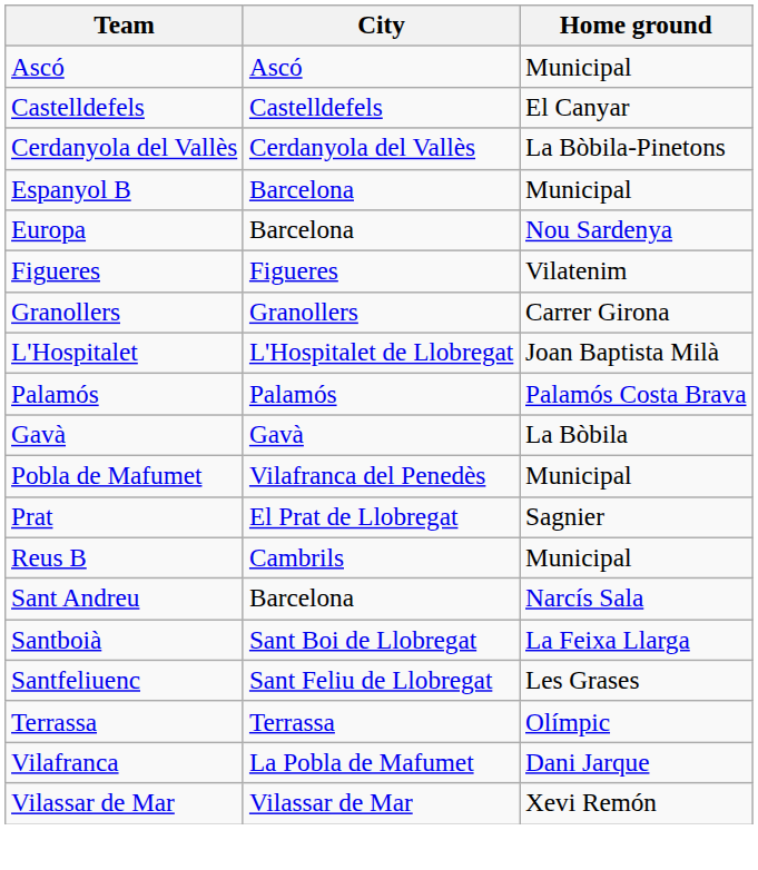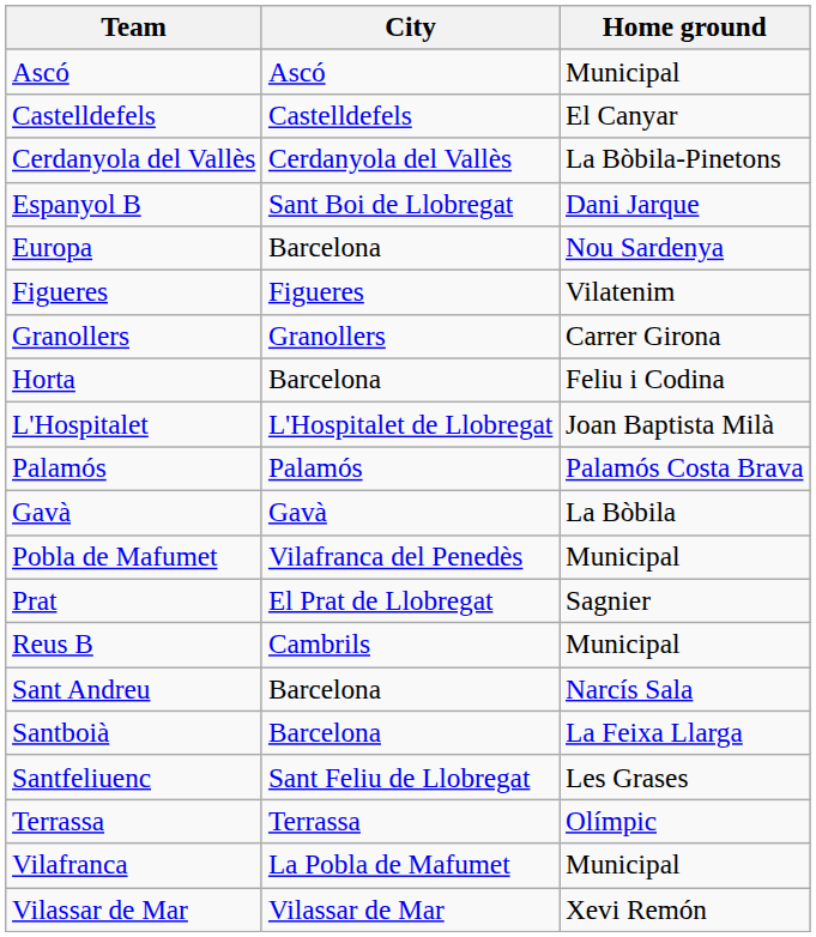 <table class="wikitable sortable">
 <tr>
 <th>Team</th>
 <th>City</th>
 <th>Home ground</th>
 </tr>
 <tr>
 <td><a href='#'>Ascó</a></td>
 <td><a href='#'>Ascó</a></td>
 <td>Municipal</td>
 </tr>
 <tr>
 <td><a href='#'>Castelldefels</a></td>
 <td><a href='#'>Castelldefels</a></td>
 <td>El Canyar</td>
 </tr>
 <tr>
 <td><a href='#'>Cerdanyola del Vallès</a></td>
 <td><a href='#'>Cerdanyola del Vallès</a></td>
 <td>La Bòbila-Pinetons</td>
 </tr>
 <tr>
 <td><a href='#'>Espanyol B</a></td>
-<td><a href='#'>Barcelona</a></td>
-<td>Municipal</td>
+<td><a href='#'>Sant Boi de Llobregat</a></td>
+<td><a href='#'>Dani Jarque</a></td>
 </tr>
 <tr>
 <td><a href='#'>Europa</a></td>
 <td>Barcelona</td>
 <td><a href='#'>Nou Sardenya</a></td>
 </tr>
 <tr>
 <td><a href='#'>Figueres</a></td>
 <td><a href='#'>Figueres</a></td>
 <td>Vilatenim</td>
 </tr>
 <tr>
 <td><a href='#'>Granollers</a></td>
 <td><a href='#'>Granollers</a></td>
 <td>Carrer Girona</td>
+</tr>
+<tr>
+<td><a href='#'>Horta</a></td>
+<td>Barcelona</td>
+<td>Feliu i Codina</td>
 </tr>
 <tr>
 <td><a href='#'>L'Hospitalet</a></td>
 <td><a href='#'>L'Hospitalet de Llobregat</a></td>
 <td>Joan Baptista Milà</td>
 </tr>
 <tr>
 <td><a href='#'>Palamós</a></td>
 <td><a href='#'>Palamós</a></td>
 <td><a href='#'>Palamós Costa Brava</a></td>
 </tr>
 <tr>
 <td><a href='#'>Gavà</a></td>
 <td><a href='#'>Gavà</a></td>
 <td>La Bòbila</td>
 </tr>
 <tr>
 <td><a href='#'>Pobla de Mafumet</a></td>
 <td><a href='#'>Vilafranca del Penedès</a></td>
 <td>Municipal</td>
 </tr>
 <tr>
 <td><a href='#'>Prat</a></td>
 <td><a href='#'>El Prat de Llobregat</a></td>
 <td>Sagnier</td>
 </tr>
 <tr>
 <td><a href='#'>Reus B</a></td>
 <td><a href='#'>Cambrils</a></td>
 <td>Municipal</td>
 </tr>
 <tr>
 <td><a href='#'>Sant Andreu</a></td>
 <td>Barcelona</td>
 <td><a href='#'>Narcís Sala</a></td>
 </tr>
 <tr>
 <td><a href='#'>Santboià</a></td>
-<td><a href='#'>Sant Boi de Llobregat</a></td>
+<td><a href='#'>Barcelona</a></td>
 <td><a href='#'>La Feixa Llarga</a></td>
 </tr>
 <tr>
 <td><a href='#'>Santfeliuenc</a></td>
 <td><a href='#'>Sant Feliu de Llobregat</a></td>
 <td>Les Grases</td>
 </tr>
 <tr>
 <td><a href='#'>Terrassa</a></td>
 <td><a href='#'>Terrassa</a></td>
 <td><a href='#'>Olímpic</a></td>
 </tr>
 <tr>
 <td><a href='#'>Vilafranca</a></td>
 <td><a href='#'>La Pobla de Mafumet</a></td>
-<td><a href='#'>Dani Jarque</a></td>
+<td>Municipal</td>
 </tr>
 <tr>
 <td><a href='#'>Vilassar de Mar</a></td>
 <td><a href='#'>Vilassar de Mar</a></td>
 <td>Xevi Remón</td>
 </tr>
 </table>
